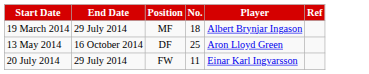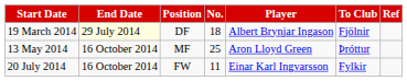 <table class="wikitable sortable">
 <tr>
 <th style="background:#d50000; color:white;"><strong>Start Date</strong></th>
 <th style="background:#d50000; color:white;"><strong>End Date</strong></th>
 <th style="background:#d50000; color:white;"><strong>Position</strong></th>
 <th style="background:#d50000; color:white;"><strong>No.</strong></th>
 <th style="background:#d50000; color:white;"><strong>Player</strong></th>
+<th style="background:#d50000; color:white;"><strong>To Club</strong></th>
 <th style="background:#d50000; color:white;"><strong>Ref</strong></th>
 </tr>
 <tr>
 <td>19 March 2014</td>
-<td>29 July 2014</td>
-<td style="text-align:center;">MF</td>
+<td style="background: lightyellow;">29 July 2014</td>
+<td style="text-align:center;">DF</td>
 <td style="text-align:center;">18</td>
 <td style="text-align:left;"> <a href='#'>Albert Brynjar Ingason</a></td>
+<td style="text-align:left;"> <a href='#'>Fjölnir</a></td>
 <td></td>
 </tr>
 <tr>
 <td>13 May 2014</td>
 <td>16 October 2014</td>
-<td style="text-align:center;">DF</td>
+<td style="text-align:center;">MF</td>
 <td style="text-align:center;">25</td>
 <td style="text-align:left;"> <a href='#'>Aron Lloyd Green</a></td>
+<td style="text-align:left;"> <a href='#'>Þróttur</a></td>
 <td></td>
 </tr>
 <tr>
 <td>20 July 2014</td>
-<td>29 July 2014</td>
+<td>16 October 2014</td>
 <td style="text-align:center;">FW</td>
 <td style="text-align:center;">11</td>
 <td style="text-align:left;"> <a href='#'>Einar Karl Ingvarsson</a></td>
+<td style="text-align:left;"> <a href='#'>Fylkir</a></td>
 <td></td>
 </tr>
 </table>
